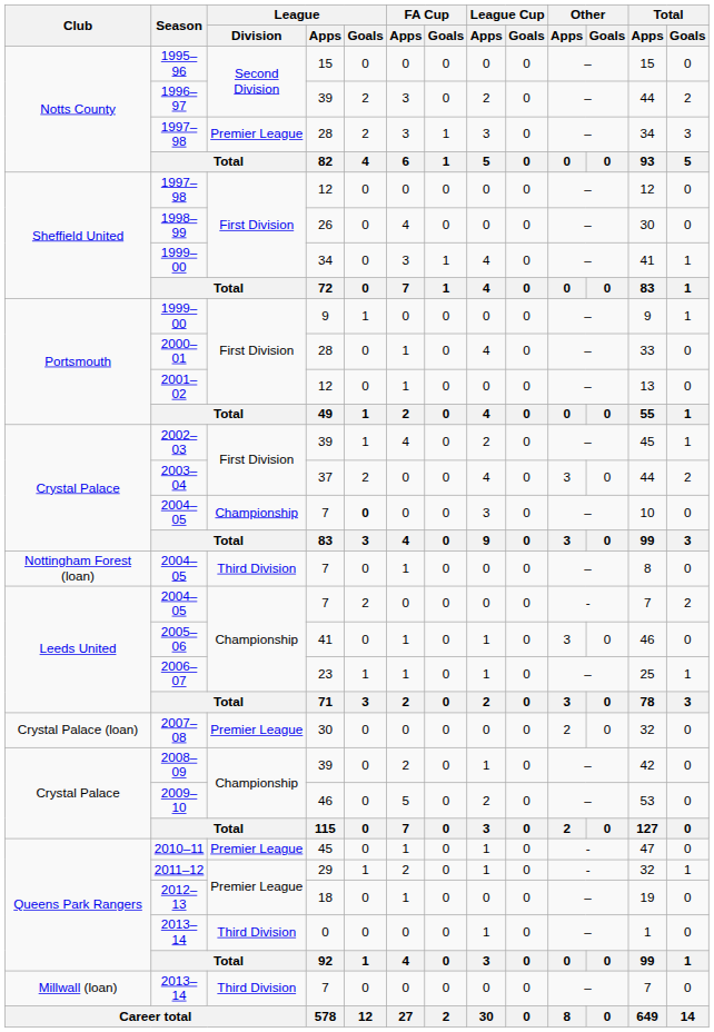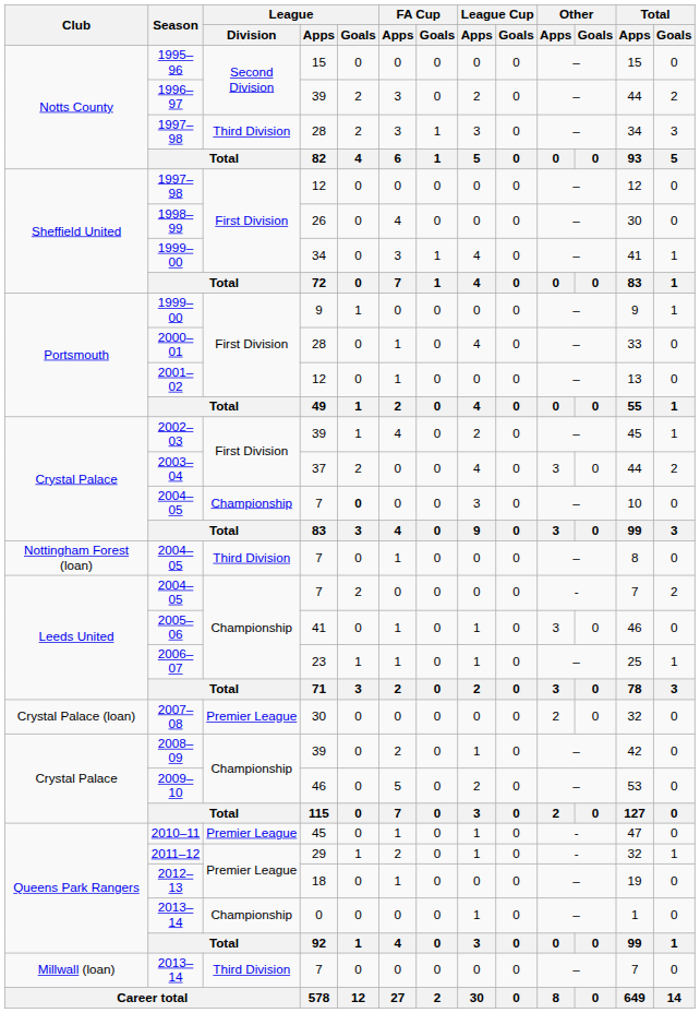 <table class="wikitable" style="text-align:center">
 <tr>
 <th rowspan="2">Club</th>
 <th rowspan="2">Season</th>
 <th colspan="3">League</th>
 <th colspan="2">FA Cup</th>
 <th colspan="2">League Cup</th>
 <th colspan="2">Other</th>
 <th colspan="2">Total</th>
 </tr>
 <tr>
 <th>Division</th>
 <th>Apps</th>
 <th>Goals</th>
 <th>Apps</th>
 <th>Goals</th>
 <th>Apps</th>
 <th>Goals</th>
 <th>Apps</th>
 <th>Goals</th>
 <th>Apps</th>
 <th>Goals</th>
 </tr>
 <tr>
 <td rowspan="4"><a href='#'>Notts County</a></td>
 <td><a href='#'>1995–96</a></td>
 <td rowspan="2"><a href='#'>Second Division</a></td>
 <td>15</td>
 <td>0</td>
 <td>0</td>
 <td>0</td>
 <td>0</td>
 <td>0</td>
 <td colspan="2">–</td>
 <td>15</td>
 <td>0</td>
 </tr>
 <tr>
 <td><a href='#'>1996–97</a></td>
 <td>39</td>
 <td>2</td>
 <td>3</td>
 <td>0</td>
 <td>2</td>
 <td>0</td>
 <td colspan="2">–</td>
 <td>44</td>
 <td>2</td>
 </tr>
 <tr>
 <td><a href='#'>1997–98</a></td>
-<td><a href='#'>Premier League</a></td>
+<td><a href='#'>Third Division</a></td>
 <td>28</td>
 <td>2</td>
 <td>3</td>
 <td>1</td>
 <td>3</td>
 <td>0</td>
 <td colspan="2">–</td>
 <td>34</td>
 <td>3</td>
 </tr>
 <tr>
 <th colspan="2">Total</th>
 <th>82</th>
 <th>4</th>
 <th>6</th>
 <th>1</th>
 <th>5</th>
 <th>0</th>
 <th>0</th>
 <th>0</th>
 <th>93</th>
 <th>5</th>
 </tr>
 <tr>
 <td rowspan="4"><a href='#'>Sheffield United</a></td>
 <td><a href='#'>1997–98</a></td>
 <td rowspan="3"><a href='#'>First Division</a></td>
 <td>12</td>
 <td>0</td>
 <td>0</td>
 <td>0</td>
 <td>0</td>
 <td>0</td>
 <td colspan="2">–</td>
 <td>12</td>
 <td>0</td>
 </tr>
 <tr>
 <td><a href='#'>1998–99</a></td>
 <td>26</td>
 <td>0</td>
 <td>4</td>
 <td>0</td>
 <td>0</td>
 <td>0</td>
 <td colspan="2">–</td>
 <td>30</td>
 <td>0</td>
 </tr>
 <tr>
 <td><a href='#'>1999–00</a></td>
 <td>34</td>
 <td>0</td>
 <td>3</td>
 <td>1</td>
 <td>4</td>
 <td>0</td>
 <td colspan="2">–</td>
 <td>41</td>
 <td>1</td>
 </tr>
 <tr>
 <th colspan="2">Total</th>
 <th>72</th>
 <th>0</th>
 <th>7</th>
 <th>1</th>
 <th>4</th>
 <th>0</th>
 <th>0</th>
 <th>0</th>
 <th>83</th>
 <th>1</th>
 </tr>
 <tr>
 <td rowspan="4"><a href='#'>Portsmouth</a></td>
 <td><a href='#'>1999–00</a></td>
 <td rowspan="3">First Division</td>
 <td>9</td>
 <td>1</td>
 <td>0</td>
 <td>0</td>
 <td>0</td>
 <td>0</td>
 <td colspan="2">–</td>
 <td>9</td>
 <td>1</td>
 </tr>
 <tr>
 <td><a href='#'>2000–01</a></td>
 <td>28</td>
 <td>0</td>
 <td>1</td>
 <td>0</td>
 <td>4</td>
 <td>0</td>
 <td colspan="2">–</td>
 <td>33</td>
 <td>0</td>
 </tr>
 <tr>
 <td><a href='#'>2001–02</a></td>
 <td>12</td>
 <td>0</td>
 <td>1</td>
 <td>0</td>
 <td>0</td>
 <td>0</td>
 <td colspan="2">–</td>
 <td>13</td>
 <td>0</td>
 </tr>
 <tr>
 <th colspan="2">Total</th>
 <th>49</th>
 <th>1</th>
 <th>2</th>
 <th>0</th>
 <th>4</th>
 <th>0</th>
 <th>0</th>
 <th>0</th>
 <th>55</th>
 <th>1</th>
 </tr>
 <tr>
 <td rowspan="4"><a href='#'>Crystal Palace</a></td>
 <td><a href='#'>2002–03</a></td>
 <td rowspan="2">First Division</td>
 <td>39</td>
 <td>1</td>
 <td>4</td>
 <td>0</td>
 <td>2</td>
 <td>0</td>
 <td colspan="2">–</td>
 <td>45</td>
 <td>1</td>
 </tr>
 <tr>
 <td><a href='#'>2003–04</a></td>
 <td>37</td>
 <td>2</td>
 <td>0</td>
 <td>0</td>
 <td>4</td>
 <td>0</td>
 <td>3</td>
 <td>0</td>
 <td>44</td>
 <td>2</td>
 </tr>
 <tr>
 <td><a href='#'>2004–05</a></td>
 <td><a href='#'>Championship</a></td>
 <td>7</td>
 <td><strong>0</strong></td>
 <td>0</td>
 <td>0</td>
 <td>3</td>
 <td>0</td>
 <td colspan="2">–</td>
 <td>10</td>
 <td>0</td>
 </tr>
 <tr>
 <th colspan="2">Total</th>
 <th>83</th>
 <th>3</th>
 <th>4</th>
 <th>0</th>
 <th>9</th>
 <th>0</th>
 <th>3</th>
 <th>0</th>
 <th>99</th>
 <th>3</th>
 </tr>
 <tr>
 <td><a href='#'>Nottingham Forest</a> (loan)</td>
 <td><a href='#'>2004–05</a></td>
 <td><a href='#'>Third Division</a></td>
 <td>7</td>
 <td>0</td>
 <td>1</td>
 <td>0</td>
 <td>0</td>
 <td>0</td>
 <td colspan="2">–</td>
 <td>8</td>
 <td>0</td>
 </tr>
 <tr>
 <td rowspan="4"><a href='#'>Leeds United</a></td>
 <td><a href='#'>2004–05</a></td>
 <td rowspan="3">Championship</td>
 <td>7</td>
 <td>2</td>
 <td>0</td>
 <td>0</td>
 <td>0</td>
 <td>0</td>
 <td colspan="2">-</td>
 <td>7</td>
 <td>2</td>
 </tr>
 <tr>
 <td><a href='#'>2005–06</a></td>
 <td>41</td>
 <td>0</td>
 <td>1</td>
 <td>0</td>
 <td>1</td>
 <td>0</td>
 <td>3</td>
 <td>0</td>
 <td>46</td>
 <td>0</td>
 </tr>
 <tr>
 <td><a href='#'>2006–07</a></td>
 <td>23</td>
 <td>1</td>
 <td>1</td>
 <td>0</td>
 <td>1</td>
 <td>0</td>
 <td colspan="2">–</td>
 <td>25</td>
 <td>1</td>
 </tr>
 <tr>
 <th colspan="2">Total</th>
 <th>71</th>
 <th>3</th>
 <th>2</th>
 <th>0</th>
 <th>2</th>
 <th>0</th>
 <th>3</th>
 <th>0</th>
 <th>78</th>
 <th>3</th>
 </tr>
 <tr>
 <td>Crystal Palace (loan)</td>
 <td><a href='#'>2007–08</a></td>
 <td><a href='#'>Premier League</a></td>
 <td>30</td>
 <td>0</td>
 <td>0</td>
 <td>0</td>
 <td>0</td>
 <td>0</td>
 <td>2</td>
 <td>0</td>
 <td>32</td>
 <td>0</td>
 </tr>
 <tr>
 <td rowspan="3">Crystal Palace</td>
 <td><a href='#'>2008–09</a></td>
 <td rowspan="2">Championship</td>
 <td>39</td>
 <td>0</td>
 <td>2</td>
 <td>0</td>
 <td>1</td>
 <td>0</td>
 <td colspan="2">–</td>
 <td>42</td>
 <td>0</td>
 </tr>
 <tr>
 <td><a href='#'>2009–10</a></td>
 <td>46</td>
 <td>0</td>
 <td>5</td>
 <td>0</td>
 <td>2</td>
 <td>0</td>
 <td colspan="2">–</td>
 <td>53</td>
 <td>0</td>
 </tr>
 <tr>
 <th colspan="2">Total</th>
 <th>115</th>
 <th>0</th>
 <th>7</th>
 <th>0</th>
 <th>3</th>
 <th>0</th>
 <th>2</th>
 <th>0</th>
 <th>127</th>
 <th>0</th>
 </tr>
 <tr>
 <td rowspan="5"><a href='#'>Queens Park Rangers</a></td>
 <td><a href='#'>2010–11</a></td>
 <td><a href='#'>Premier League</a></td>
 <td>45</td>
 <td>0</td>
 <td>1</td>
 <td>0</td>
 <td>1</td>
 <td>0</td>
 <td colspan="2">-</td>
 <td>47</td>
 <td>0</td>
 </tr>
 <tr>
 <td><a href='#'>2011–12</a></td>
 <td rowspan="2">Premier League</td>
 <td>29</td>
 <td>1</td>
 <td>2</td>
 <td>0</td>
 <td>1</td>
 <td>0</td>
 <td colspan="2">-</td>
 <td>32</td>
 <td>1</td>
 </tr>
 <tr>
 <td><a href='#'>2012–13</a></td>
 <td>18</td>
 <td>0</td>
 <td>1</td>
 <td>0</td>
 <td>0</td>
 <td>0</td>
 <td colspan="2">–</td>
 <td>19</td>
 <td>0</td>
 </tr>
 <tr>
 <td><a href='#'>2013–14</a></td>
-<td><a href='#'>Third Division</a></td>
+<td>Championship</td>
 <td>0</td>
 <td>0</td>
 <td>0</td>
 <td>0</td>
 <td>1</td>
 <td>0</td>
 <td colspan="2">–</td>
 <td>1</td>
 <td>0</td>
 </tr>
 <tr>
 <th colspan="2">Total</th>
 <th>92</th>
 <th>1</th>
 <th>4</th>
 <th>0</th>
 <th>3</th>
 <th>0</th>
 <th>0</th>
 <th>0</th>
 <th>99</th>
 <th>1</th>
 </tr>
 <tr>
 <td><a href='#'>Millwall</a> (loan)</td>
 <td><a href='#'>2013–14</a></td>
 <td><a href='#'>Third Division</a></td>
 <td>7</td>
 <td>0</td>
 <td>0</td>
 <td>0</td>
 <td>0</td>
 <td>0</td>
 <td colspan="2">–</td>
 <td>7</td>
 <td>0</td>
 </tr>
 <tr>
 <th colspan="3">Career total</th>
 <th>578</th>
 <th>12</th>
 <th>27</th>
 <th>2</th>
 <th>30</th>
 <th>0</th>
 <th>8</th>
 <th>0</th>
 <th>649</th>
 <th>14</th>
 </tr>
 </table>
